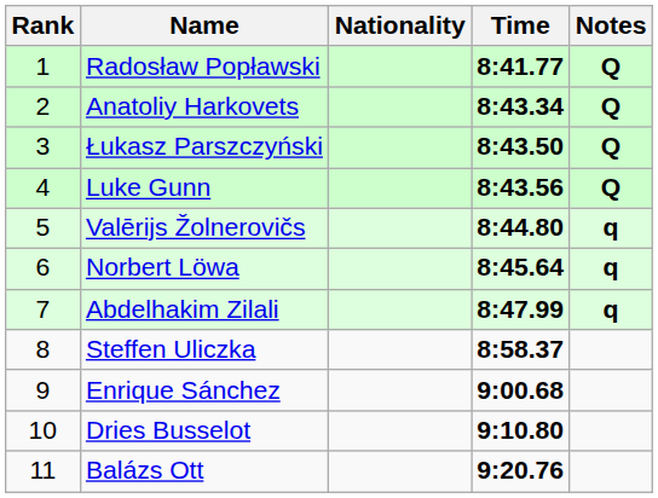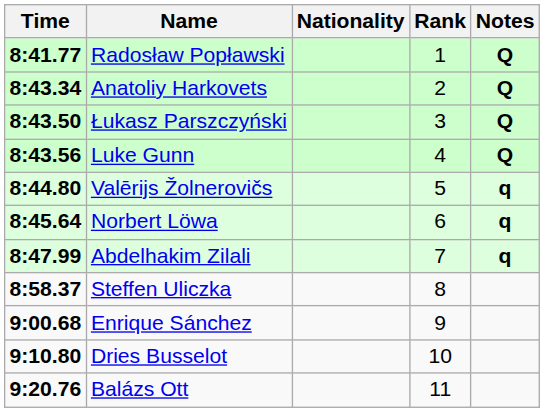 <table class="wikitable sortable" style="text-align:center">
 <tr>
-<th>Rank</th>
+<th>Time</th>
 <th>Name</th>
 <th>Nationality</th>
-<th>Time</th>
+<th>Rank</th>
 <th>Notes</th>
 </tr>
 <tr bgcolor=ccffcc>
-<td>1</td>
+<td><strong>8:41.77</strong></td>
 <td align=left><a href='#'>Radosław Popławski</a></td>
 <td align=left></td>
-<td><strong>8:41.77</strong></td>
+<td>1</td>
 <td><strong>Q</strong></td>
 </tr>
 <tr bgcolor=ccffcc>
-<td>2</td>
+<td><strong>8:43.34</strong></td>
 <td align=left><a href='#'>Anatoliy Harkovets</a></td>
 <td align=left></td>
-<td><strong>8:43.34</strong></td>
+<td>2</td>
 <td><strong>Q</strong></td>
 </tr>
 <tr bgcolor=ccffcc>
-<td>3</td>
+<td><strong>8:43.50</strong></td>
 <td align=left><a href='#'>Łukasz Parszczyński</a></td>
 <td align=left></td>
-<td><strong>8:43.50</strong></td>
+<td>3</td>
 <td><strong>Q</strong></td>
 </tr>
 <tr bgcolor=ccffcc>
-<td>4</td>
+<td><strong>8:43.56</strong></td>
 <td align=left><a href='#'>Luke Gunn</a></td>
 <td align=left></td>
-<td><strong>8:43.56</strong></td>
+<td>4</td>
 <td><strong>Q</strong></td>
 </tr>
 <tr bgcolor=ddffdd>
-<td>5</td>
+<td><strong>8:44.80</strong></td>
 <td align=left><a href='#'>Valērijs Žolnerovičs</a></td>
 <td align=left></td>
-<td><strong>8:44.80</strong></td>
+<td>5</td>
 <td><strong>q</strong></td>
 </tr>
 <tr bgcolor=ddffdd>
-<td>6</td>
+<td><strong>8:45.64</strong></td>
 <td align=left><a href='#'>Norbert Löwa</a></td>
 <td align=left></td>
-<td><strong>8:45.64</strong></td>
+<td>6</td>
 <td><strong>q</strong></td>
 </tr>
 <tr bgcolor=ddffdd>
-<td>7</td>
+<td><strong>8:47.99</strong></td>
 <td align=left><a href='#'>Abdelhakim Zilali</a></td>
 <td align=left></td>
-<td><strong>8:47.99</strong></td>
+<td>7</td>
 <td><strong>q</strong></td>
 </tr>
 <tr>
-<td>8</td>
+<td><strong>8:58.37</strong></td>
 <td align=left><a href='#'>Steffen Uliczka</a></td>
 <td align=left></td>
-<td><strong>8:58.37</strong></td>
+<td>8</td>
 <td></td>
 </tr>
 <tr>
-<td>9</td>
+<td><strong>9:00.68</strong></td>
 <td align=left><a href='#'>Enrique Sánchez</a></td>
 <td align=left></td>
-<td><strong>9:00.68</strong></td>
+<td>9</td>
 <td></td>
 </tr>
 <tr>
-<td>10</td>
+<td><strong>9:10.80</strong></td>
 <td align=left><a href='#'>Dries Busselot</a></td>
 <td align=left></td>
-<td><strong>9:10.80</strong></td>
+<td>10</td>
 <td></td>
 </tr>
 <tr>
-<td>11</td>
+<td><strong>9:20.76</strong></td>
 <td align=left><a href='#'>Balázs Ott</a></td>
 <td align=left></td>
-<td><strong>9:20.76</strong></td>
+<td>11</td>
 <td></td>
 </tr>
 </table>
